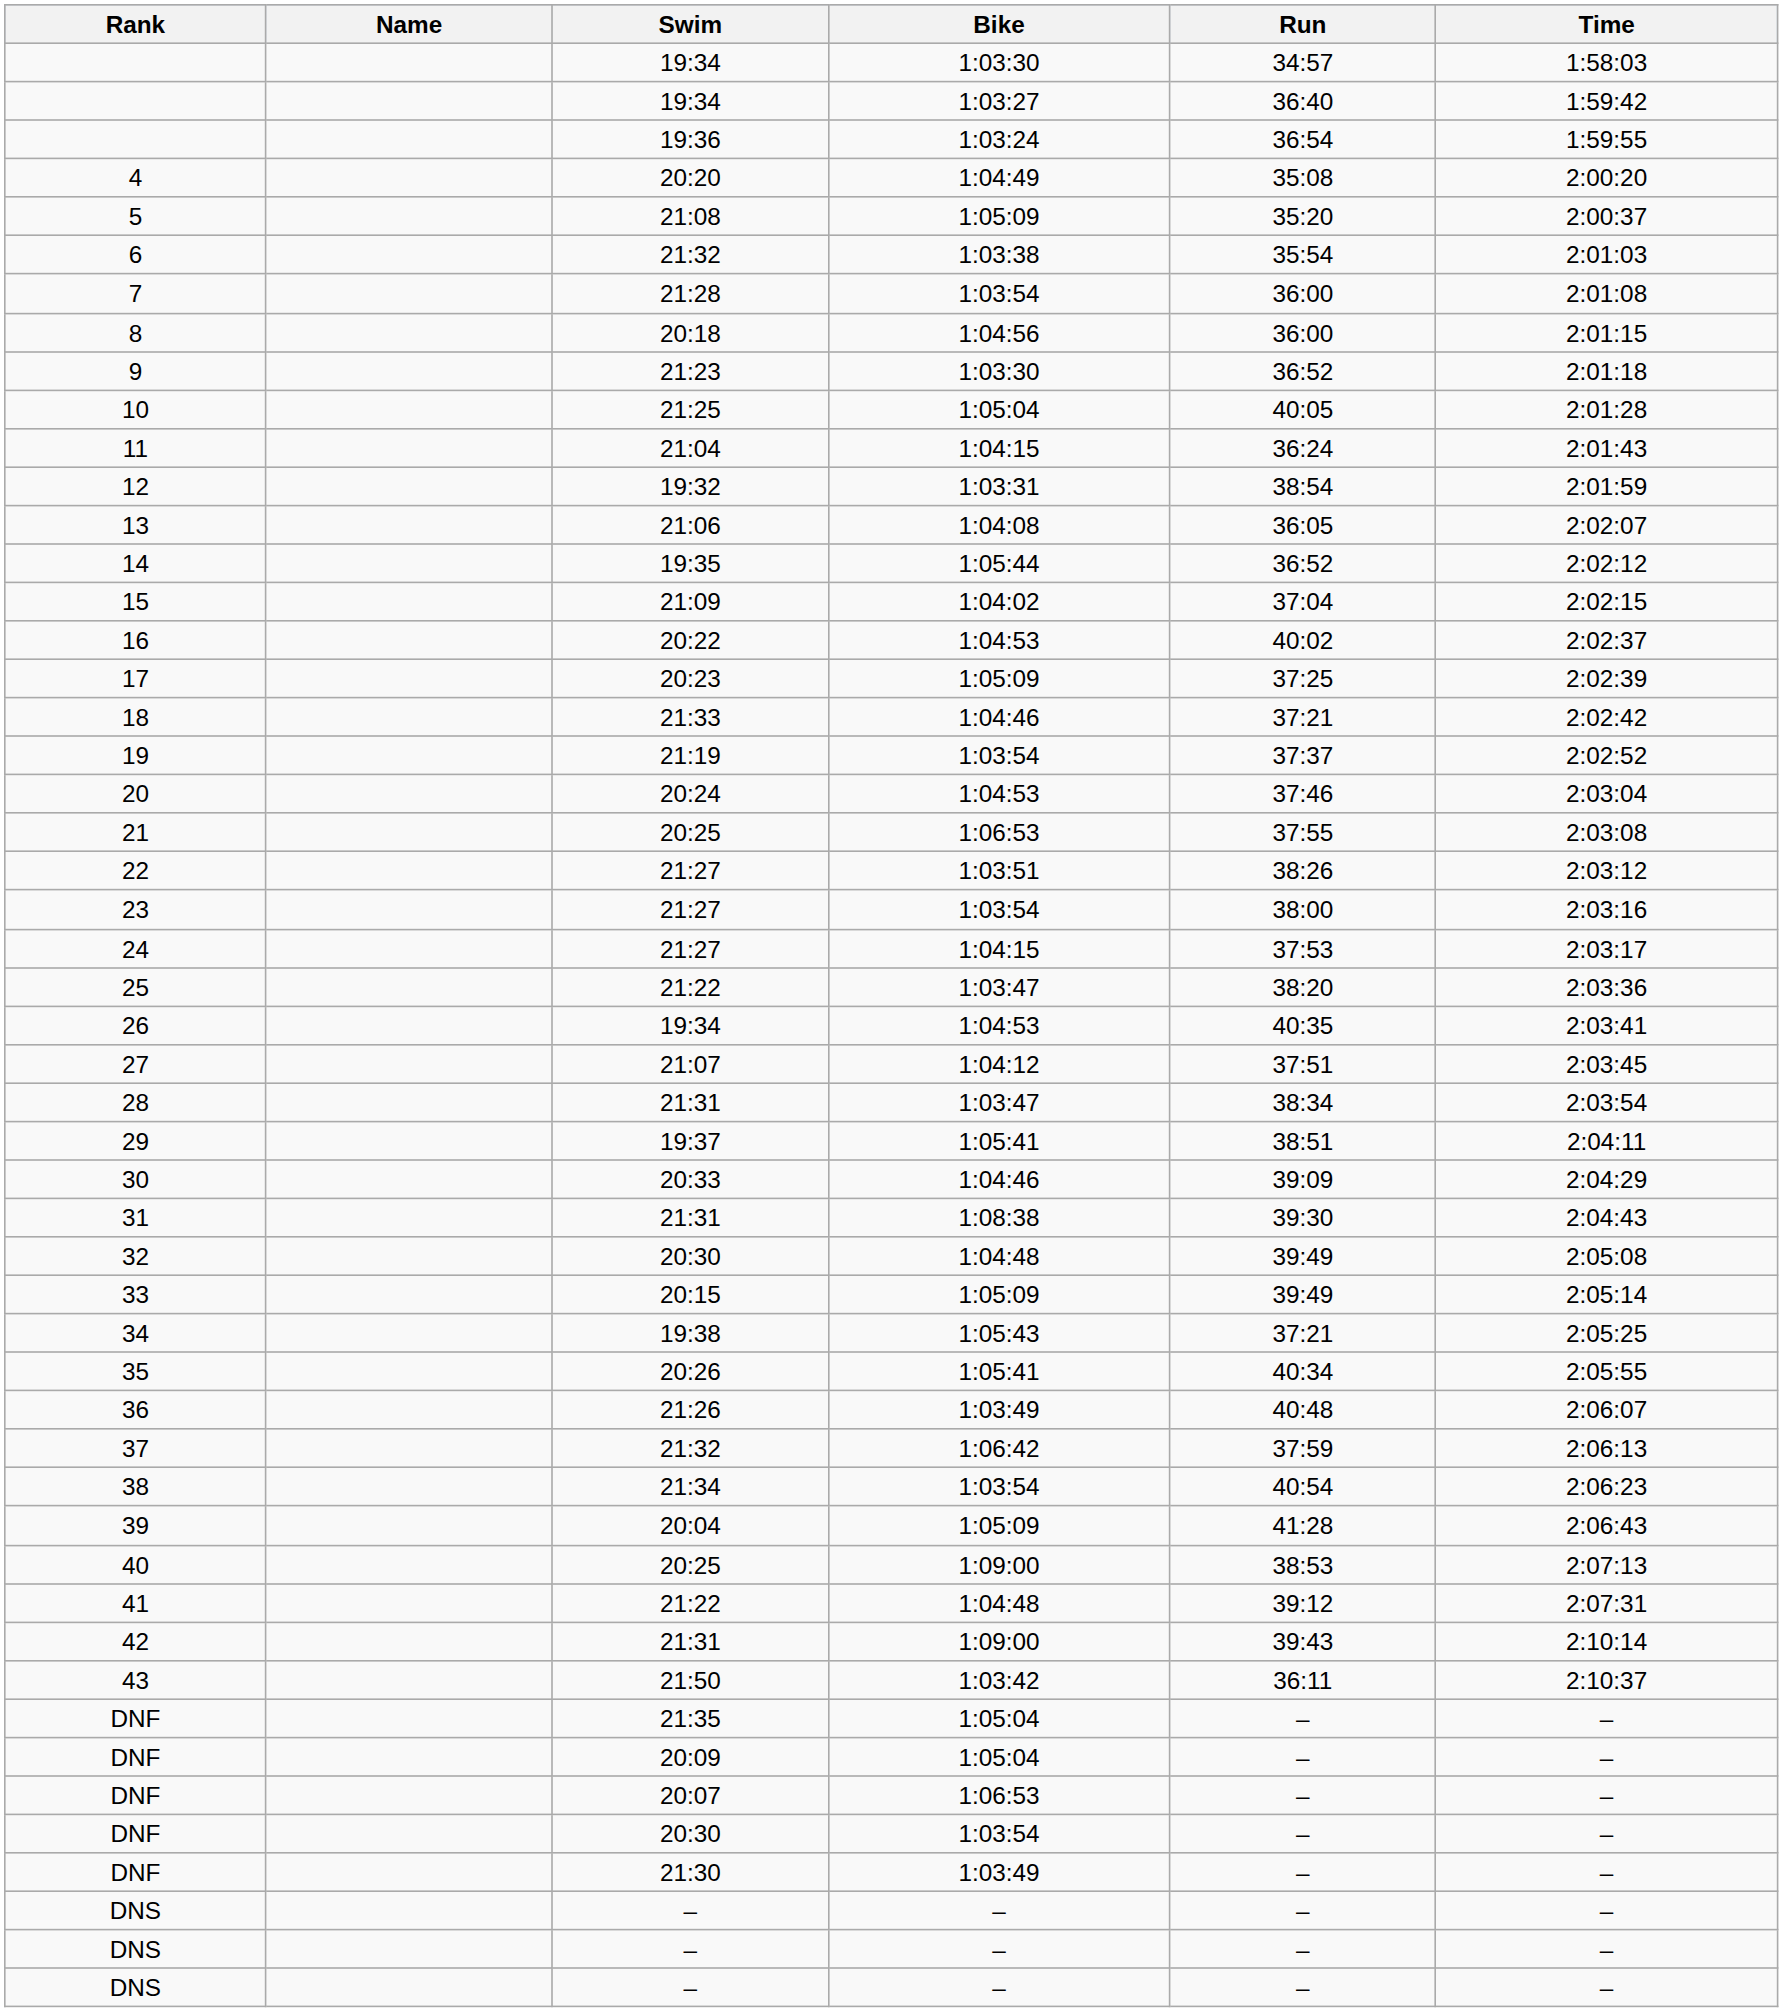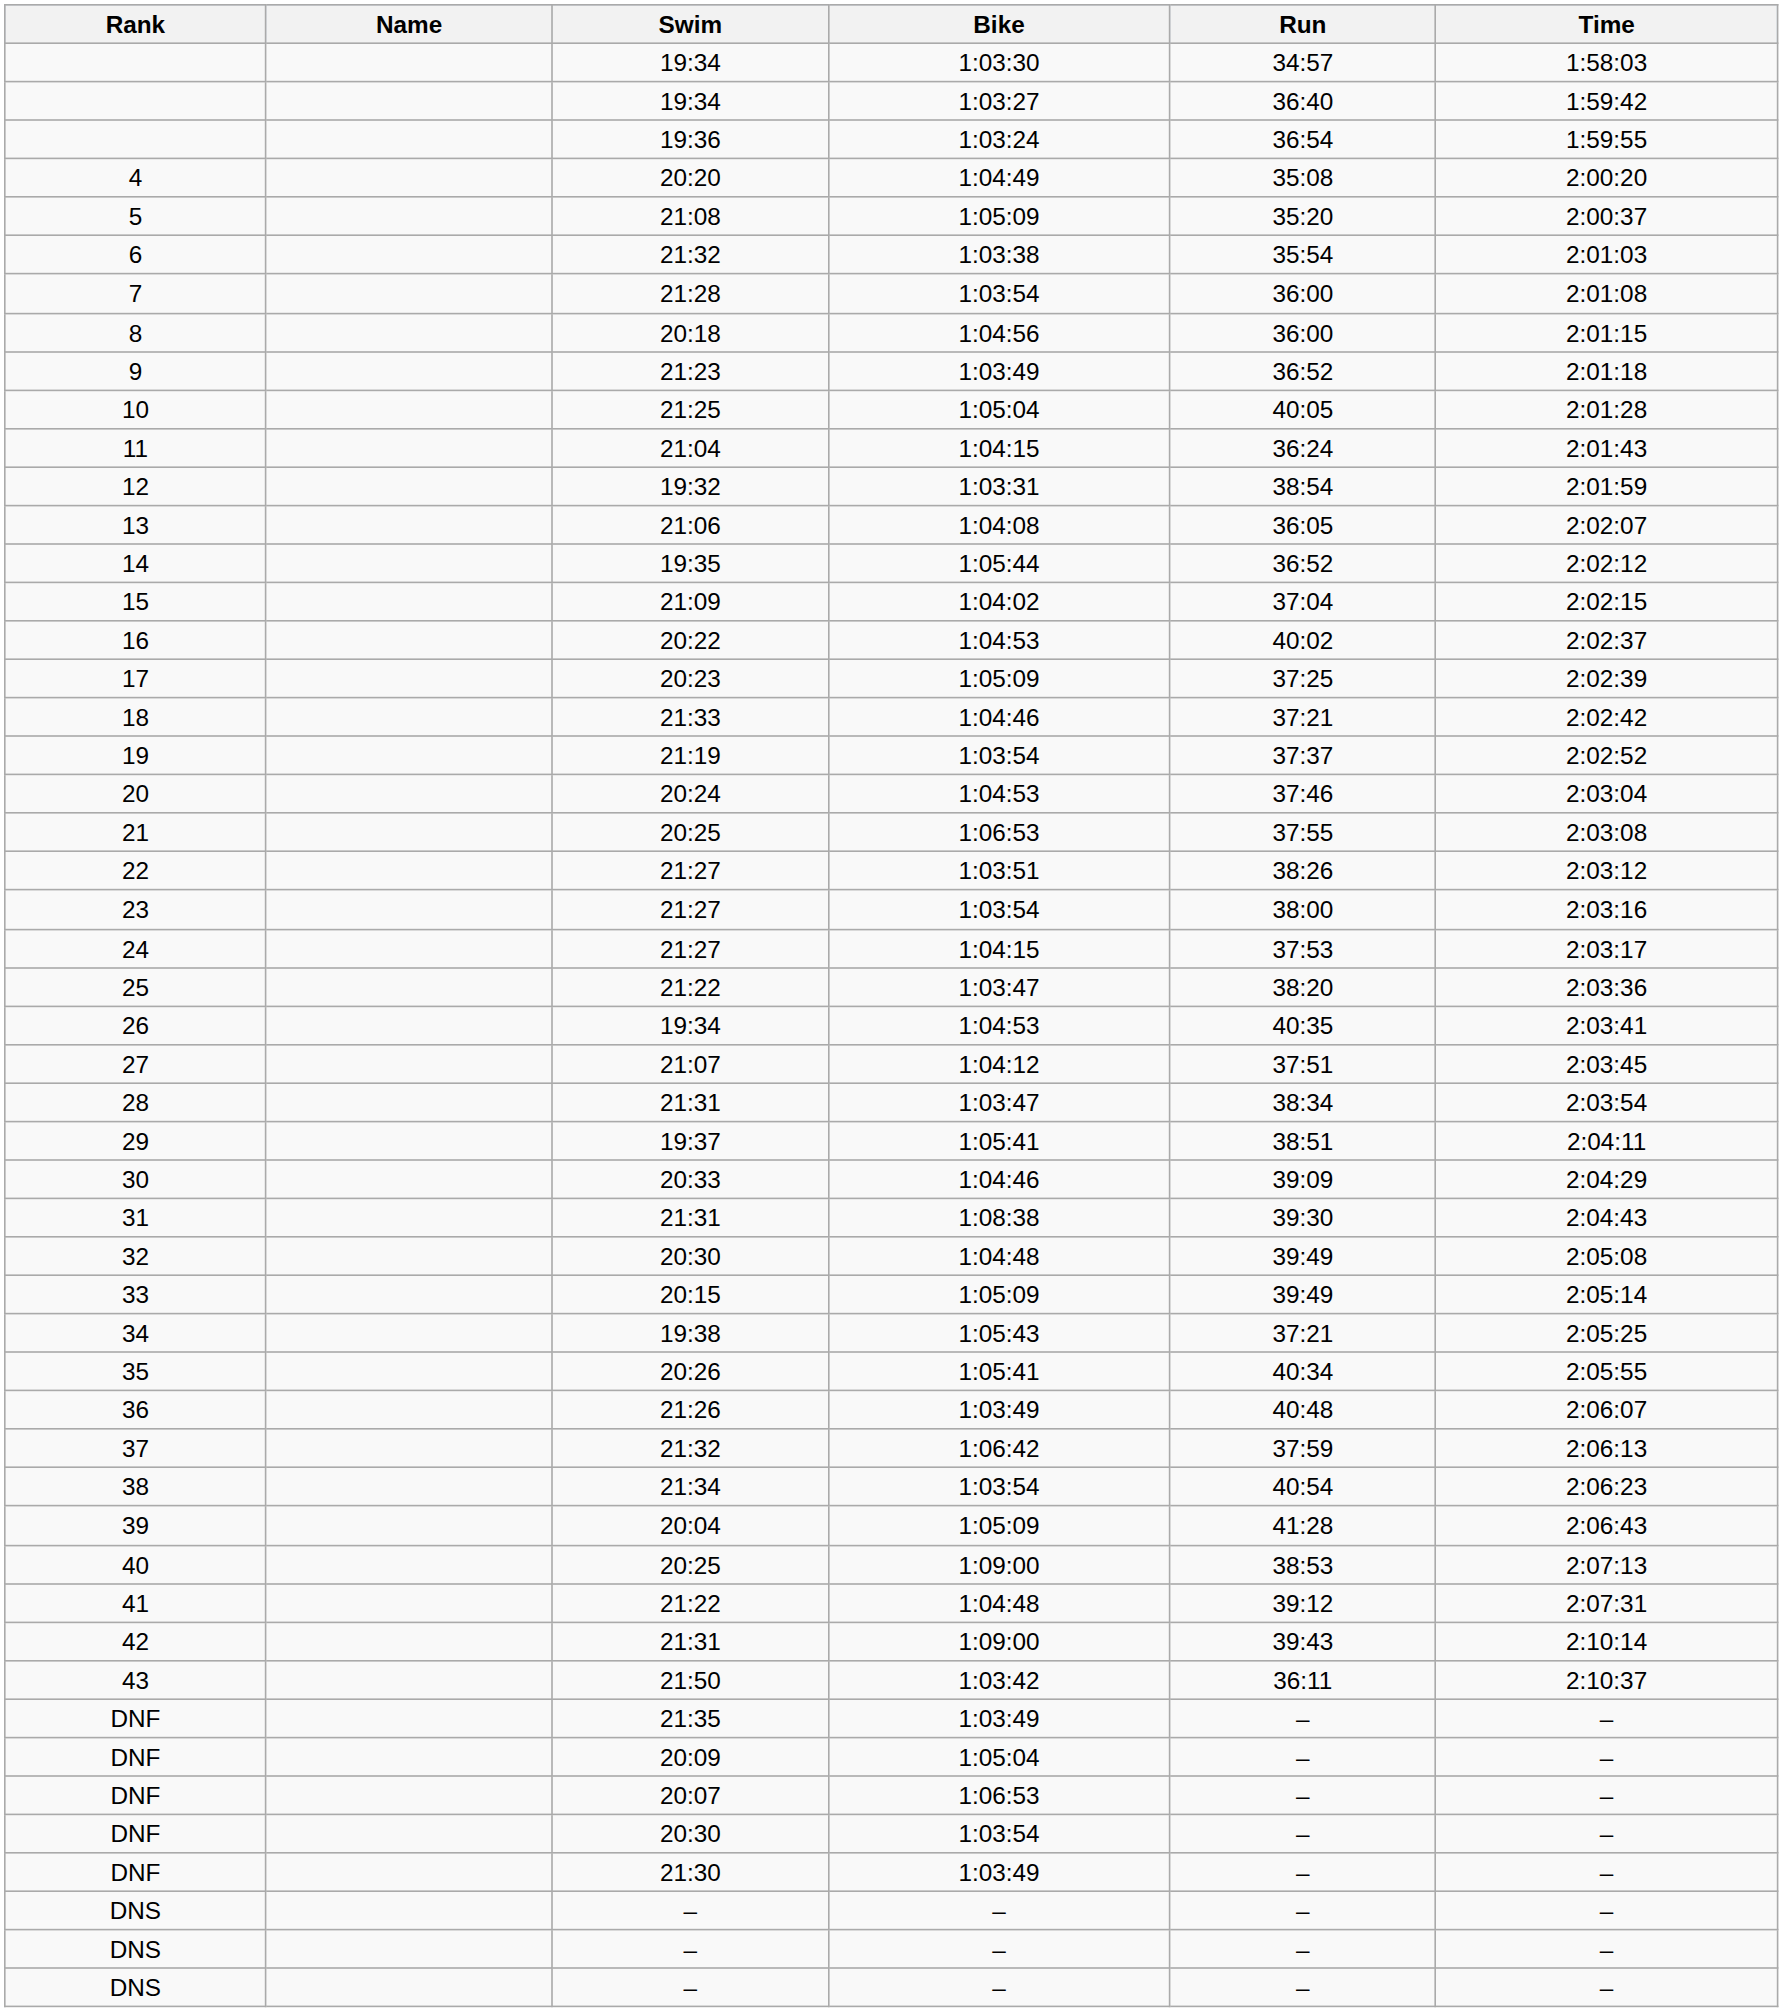 <table class="wikitable sortable" style="font-size:95%" width="70%">
 <tr bgcolor="lightsteelblue">
 <th>Rank</th>
 <th>Name</th>
 <th>Swim</th>
 <th>Bike</th>
 <th>Run</th>
 <th>Time</th>
 </tr>
 <tr align="center">
 <td></td>
 <td align="left"><strong></strong></td>
 <td>19:34</td>
 <td>1:03:30</td>
 <td>34:57</td>
 <td>1:58:03</td>
 </tr>
 <tr align="center">
 <td></td>
 <td align="left"></td>
 <td>19:34</td>
 <td>1:03:27</td>
 <td>36:40</td>
 <td>1:59:42</td>
 </tr>
 <tr align="center">
 <td></td>
 <td align="left"></td>
 <td>19:36</td>
 <td>1:03:24</td>
 <td>36:54</td>
 <td>1:59:55</td>
 </tr>
 <tr align="center">
 <td>4</td>
 <td align="left"></td>
 <td>20:20</td>
 <td>1:04:49</td>
 <td>35:08</td>
 <td>2:00:20</td>
 </tr>
 <tr align="center">
 <td>5</td>
 <td align="left"></td>
 <td>21:08</td>
 <td>1:05:09</td>
 <td>35:20</td>
 <td>2:00:37</td>
 </tr>
 <tr align="center">
 <td>6</td>
 <td align="left"></td>
 <td>21:32</td>
 <td>1:03:38</td>
 <td>35:54</td>
 <td>2:01:03</td>
 </tr>
 <tr align="center">
 <td>7</td>
 <td align="left"></td>
 <td>21:28</td>
 <td>1:03:54</td>
 <td>36:00</td>
 <td>2:01:08</td>
 </tr>
 <tr align="center">
 <td>8</td>
 <td align="left"></td>
 <td>20:18</td>
 <td>1:04:56</td>
 <td>36:00</td>
 <td>2:01:15</td>
 </tr>
 <tr align="center">
 <td>9</td>
 <td align="left"></td>
 <td>21:23</td>
-<td>1:03:30</td>
+<td>1:03:49</td>
 <td>36:52</td>
 <td>2:01:18</td>
 </tr>
 <tr align="center">
 <td>10</td>
 <td align="left"></td>
 <td>21:25</td>
 <td>1:05:04</td>
 <td>40:05</td>
 <td>2:01:28</td>
 </tr>
 <tr align="center">
 <td>11</td>
 <td align="left"></td>
 <td>21:04</td>
 <td>1:04:15</td>
 <td>36:24</td>
 <td>2:01:43</td>
 </tr>
 <tr align="center">
 <td>12</td>
 <td align="left"></td>
 <td>19:32</td>
 <td>1:03:31</td>
 <td>38:54</td>
 <td>2:01:59</td>
 </tr>
 <tr align="center">
 <td>13</td>
 <td align="left"></td>
 <td>21:06</td>
 <td>1:04:08</td>
 <td>36:05</td>
 <td>2:02:07</td>
 </tr>
 <tr align="center">
 <td>14</td>
 <td align="left"></td>
 <td>19:35</td>
 <td>1:05:44</td>
 <td>36:52</td>
 <td>2:02:12</td>
 </tr>
 <tr align="center">
 <td>15</td>
 <td align="left"></td>
 <td>21:09</td>
 <td>1:04:02</td>
 <td>37:04</td>
 <td>2:02:15</td>
 </tr>
 <tr align="center">
 <td>16</td>
 <td align="left"></td>
 <td>20:22</td>
 <td>1:04:53</td>
 <td>40:02</td>
 <td>2:02:37</td>
 </tr>
 <tr align="center">
 <td>17</td>
 <td align="left"></td>
 <td>20:23</td>
 <td>1:05:09</td>
 <td>37:25</td>
 <td>2:02:39</td>
 </tr>
 <tr align="center">
 <td>18</td>
 <td align="left"></td>
 <td>21:33</td>
 <td>1:04:46</td>
 <td>37:21</td>
 <td>2:02:42</td>
 </tr>
 <tr align="center">
 <td>19</td>
 <td align="left"></td>
 <td>21:19</td>
 <td>1:03:54</td>
 <td>37:37</td>
 <td>2:02:52</td>
 </tr>
 <tr align="center">
 <td>20</td>
 <td align="left"></td>
 <td>20:24</td>
 <td>1:04:53</td>
 <td>37:46</td>
 <td>2:03:04</td>
 </tr>
 <tr align="center">
 <td>21</td>
 <td align="left"></td>
 <td>20:25</td>
 <td>1:06:53</td>
 <td>37:55</td>
 <td>2:03:08</td>
 </tr>
 <tr align="center">
 <td>22</td>
 <td align="left"></td>
 <td>21:27</td>
 <td>1:03:51</td>
 <td>38:26</td>
 <td>2:03:12</td>
 </tr>
 <tr align="center">
 <td>23</td>
 <td align="left"></td>
 <td>21:27</td>
 <td>1:03:54</td>
 <td>38:00</td>
 <td>2:03:16</td>
 </tr>
 <tr align="center">
 <td>24</td>
 <td align="left"></td>
 <td>21:27</td>
 <td>1:04:15</td>
 <td>37:53</td>
 <td>2:03:17</td>
 </tr>
 <tr align="center">
 <td>25</td>
 <td align="left"></td>
 <td>21:22</td>
 <td>1:03:47</td>
 <td>38:20</td>
 <td>2:03:36</td>
 </tr>
 <tr align="center">
 <td>26</td>
 <td align="left"></td>
 <td>19:34</td>
 <td>1:04:53</td>
 <td>40:35</td>
 <td>2:03:41</td>
 </tr>
 <tr align="center">
 <td>27</td>
 <td align="left"></td>
 <td>21:07</td>
 <td>1:04:12</td>
 <td>37:51</td>
 <td>2:03:45</td>
 </tr>
 <tr align="center">
 <td>28</td>
 <td align="left"></td>
 <td>21:31</td>
 <td>1:03:47</td>
 <td>38:34</td>
 <td>2:03:54</td>
 </tr>
 <tr align="center">
 <td>29</td>
 <td align="left"></td>
 <td>19:37</td>
 <td>1:05:41</td>
 <td>38:51</td>
 <td>2:04:11</td>
 </tr>
 <tr align="center">
 <td>30</td>
 <td align="left"></td>
 <td>20:33</td>
 <td>1:04:46</td>
 <td>39:09</td>
 <td>2:04:29</td>
 </tr>
 <tr align="center">
 <td>31</td>
 <td align="left"></td>
 <td>21:31</td>
 <td>1:08:38</td>
 <td>39:30</td>
 <td>2:04:43</td>
 </tr>
 <tr align="center">
 <td>32</td>
 <td align="left"></td>
 <td>20:30</td>
 <td>1:04:48</td>
 <td>39:49</td>
 <td>2:05:08</td>
 </tr>
 <tr align="center">
 <td>33</td>
 <td align="left"></td>
 <td>20:15</td>
 <td>1:05:09</td>
 <td>39:49</td>
 <td>2:05:14</td>
 </tr>
 <tr align="center">
 <td>34</td>
 <td align="left"></td>
 <td>19:38</td>
 <td>1:05:43</td>
 <td>37:21</td>
 <td>2:05:25</td>
 </tr>
 <tr align="center">
 <td>35</td>
 <td align="left"></td>
 <td>20:26</td>
 <td>1:05:41</td>
 <td>40:34</td>
 <td>2:05:55</td>
 </tr>
 <tr align="center">
 <td>36</td>
 <td align="left"></td>
 <td>21:26</td>
 <td>1:03:49</td>
 <td>40:48</td>
 <td>2:06:07</td>
 </tr>
 <tr align="center">
 <td>37</td>
 <td align="left"></td>
 <td>21:32</td>
 <td>1:06:42</td>
 <td>37:59</td>
 <td>2:06:13</td>
 </tr>
 <tr align="center">
 <td>38</td>
 <td align="left"></td>
 <td>21:34</td>
 <td>1:03:54</td>
 <td>40:54</td>
 <td>2:06:23</td>
 </tr>
 <tr align="center">
 <td>39</td>
 <td align="left"></td>
 <td>20:04</td>
 <td>1:05:09</td>
 <td>41:28</td>
 <td>2:06:43</td>
 </tr>
 <tr align="center">
 <td>40</td>
 <td align="left"></td>
 <td>20:25</td>
 <td>1:09:00</td>
 <td>38:53</td>
 <td>2:07:13</td>
 </tr>
 <tr align="center">
 <td>41</td>
 <td align="left"></td>
 <td>21:22</td>
 <td>1:04:48</td>
 <td>39:12</td>
 <td>2:07:31</td>
 </tr>
 <tr align="center">
 <td>42</td>
 <td align="left"></td>
 <td>21:31</td>
 <td>1:09:00</td>
 <td>39:43</td>
 <td>2:10:14</td>
 </tr>
 <tr align="center">
 <td>43</td>
 <td align="left"></td>
 <td>21:50</td>
 <td>1:03:42</td>
 <td>36:11</td>
 <td>2:10:37</td>
 </tr>
 <tr align="center">
 <td>DNF</td>
 <td align="left"></td>
 <td>21:35</td>
-<td>1:05:04</td>
+<td>1:03:49</td>
 <td>–</td>
 <td>–</td>
 </tr>
 <tr align="center">
 <td>DNF</td>
 <td align="left"></td>
 <td>20:09</td>
 <td>1:05:04</td>
 <td>–</td>
 <td>–</td>
 </tr>
 <tr align="center">
 <td>DNF</td>
 <td align="left"></td>
 <td>20:07</td>
 <td>1:06:53</td>
 <td>–</td>
 <td>–</td>
 </tr>
 <tr align="center">
 <td>DNF</td>
 <td align="left"></td>
 <td>20:30</td>
 <td>1:03:54</td>
 <td>–</td>
 <td>–</td>
 </tr>
 <tr align="center">
 <td>DNF</td>
 <td align="left"></td>
 <td>21:30</td>
 <td>1:03:49</td>
 <td>–</td>
 <td>–</td>
 </tr>
 <tr align="center">
 <td>DNS</td>
 <td align="left"></td>
 <td>–</td>
 <td>–</td>
 <td>–</td>
 <td>–</td>
 </tr>
 <tr align="center">
 <td>DNS</td>
 <td align="left"></td>
 <td>–</td>
 <td>–</td>
 <td>–</td>
 <td>–</td>
 </tr>
 <tr align="center">
 <td>DNS</td>
 <td align="left"></td>
 <td>–</td>
 <td>–</td>
 <td>–</td>
 <td>–</td>
 </tr>
 </table>
